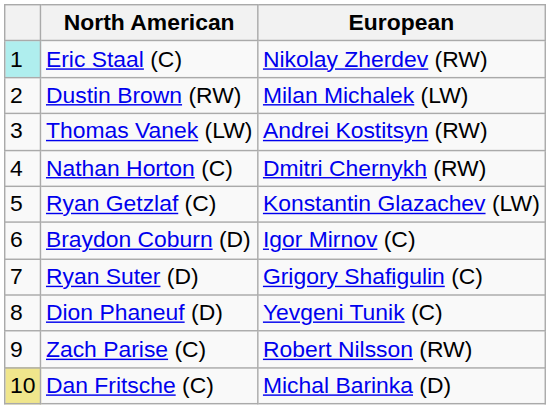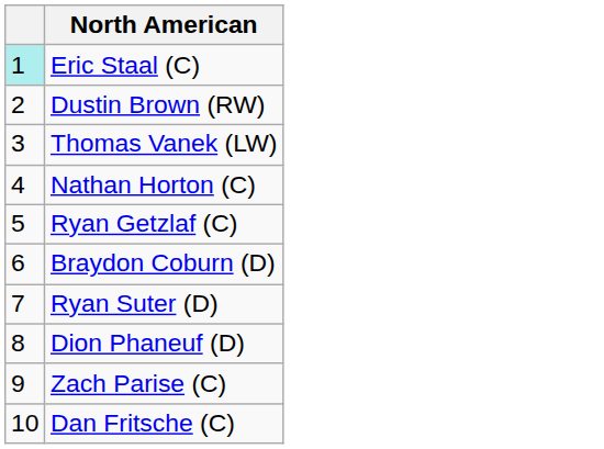 <table class="wikitable">
 <tr>
 <th></th>
 <th>North American</th>
-<th>European</th>
 </tr>
 <tr>
 <td style="background: paleturquoise;">1</td>
 <td> <a href='#'>Eric Staal</a> (C)</td>
-<td> <a href='#'>Nikolay Zherdev</a> (RW)</td>
 </tr>
 <tr>
 <td>2</td>
 <td> <a href='#'>Dustin Brown</a> (RW)</td>
-<td> <a href='#'>Milan Michalek</a> (LW)</td>
 </tr>
 <tr>
 <td>3</td>
 <td> <a href='#'>Thomas Vanek</a> (LW)</td>
-<td> <a href='#'>Andrei Kostitsyn</a> (RW)</td>
 </tr>
 <tr>
 <td>4</td>
 <td> <a href='#'>Nathan Horton</a> (C)</td>
-<td> <a href='#'>Dmitri Chernykh</a> (RW)</td>
 </tr>
 <tr>
 <td>5</td>
 <td> <a href='#'>Ryan Getzlaf</a> (C)</td>
-<td> <a href='#'>Konstantin Glazachev</a> (LW)</td>
 </tr>
 <tr>
 <td>6</td>
 <td> <a href='#'>Braydon Coburn</a> (D)</td>
-<td> <a href='#'>Igor Mirnov</a> (C)</td>
 </tr>
 <tr>
 <td>7</td>
 <td> <a href='#'>Ryan Suter</a> (D)</td>
-<td> <a href='#'>Grigory Shafigulin</a> (C)</td>
 </tr>
 <tr>
 <td>8</td>
 <td> <a href='#'>Dion Phaneuf</a> (D)</td>
-<td> <a href='#'>Yevgeni Tunik</a> (C)</td>
 </tr>
 <tr>
 <td>9</td>
 <td> <a href='#'>Zach Parise</a> (C)</td>
-<td> <a href='#'>Robert Nilsson</a> (RW)</td>
 </tr>
 <tr>
-<td style="background: khaki;">10</td>
+<td>10</td>
 <td> <a href='#'>Dan Fritsche</a> (C)</td>
-<td> <a href='#'>Michal Barinka</a> (D)</td>
 </tr>
 </table>
